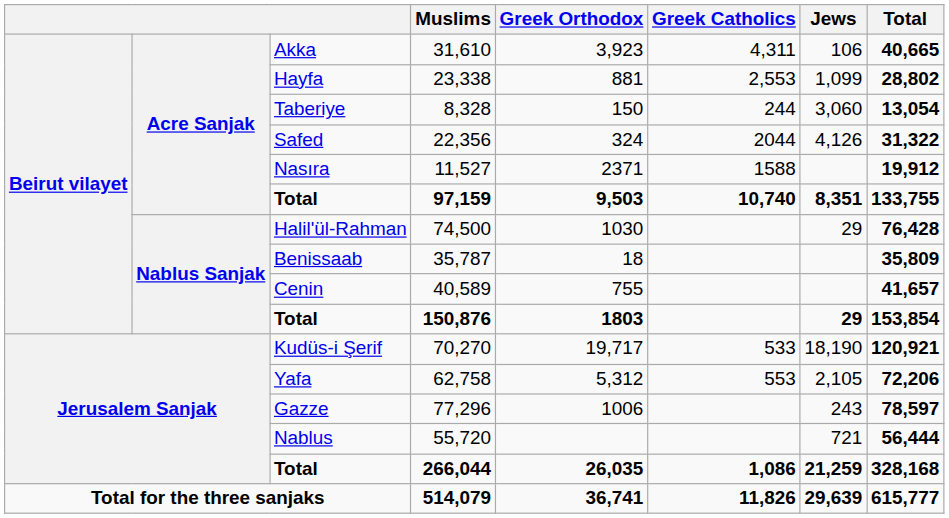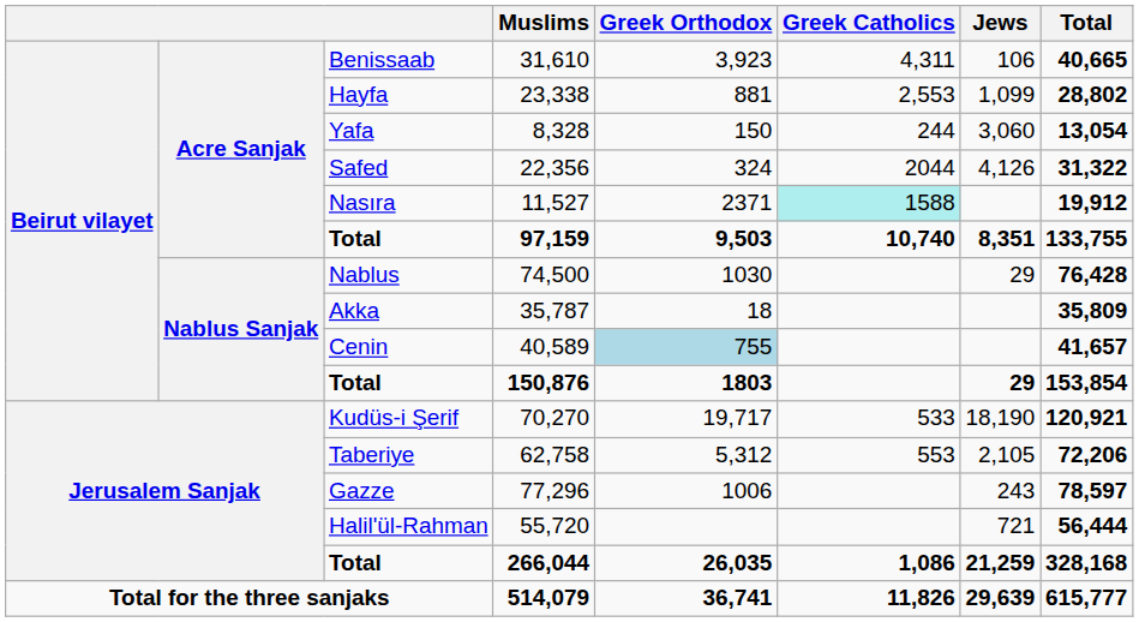 <table class="wikitable" style="text-align:right">
 <tr>
 <th colspan="3"></th>
 <th>Muslims</th>
 <th><a href='#'>Greek Orthodox</a></th>
 <th><a href='#'>Greek Catholics</a></th>
 <th>Jews</th>
 <th>Total</th>
 </tr>
 <tr>
 <th rowspan="10"><a href='#'>Beirut vilayet</a></th>
 <th rowspan="6"><a href='#'>Acre Sanjak</a></th>
-<td align="left"><a href='#'>Akka</a></td>
+<td align="left"><a href='#'>Benissaab</a></td>
 <td>31,610</td>
 <td>3,923</td>
 <td>4,311</td>
 <td>106</td>
 <td><strong>40,665</strong></td>
 </tr>
 <tr>
 <td align="left"><a href='#'>Hayfa</a></td>
 <td>23,338</td>
 <td>881</td>
 <td>2,553</td>
 <td>1,099</td>
 <td><strong>28,802</strong></td>
 </tr>
 <tr>
-<td align="left"><a href='#'>Taberiye</a></td>
+<td align="left"><a href='#'>Yafa</a></td>
 <td>8,328</td>
 <td>150</td>
 <td>244</td>
 <td>3,060</td>
 <td><strong>13,054</strong></td>
 </tr>
 <tr>
 <td align="left"><a href='#'>Safed</a></td>
 <td>22,356</td>
 <td>324</td>
 <td>2044</td>
 <td>4,126</td>
 <td><strong>31,322</strong></td>
 </tr>
 <tr>
 <td align="left"><a href='#'>Nasıra</a></td>
 <td>11,527</td>
 <td>2371</td>
-<td>1588</td>
+<td style="background: paleturquoise;">1588</td>
 <td></td>
 <td><strong>19,912</strong></td>
 </tr>
 <tr style="font-weight:bold">
 <td align="left">Total</td>
 <td>97,159</td>
 <td>9,503</td>
 <td>10,740</td>
 <td>8,351</td>
 <td><strong>133,755</strong></td>
 </tr>
 <tr>
 <th rowspan="4"><a href='#'>Nablus Sanjak</a></th>
-<td align="left"><a href='#'>Halil'ül-Rahman</a></td>
+<td align="left"><a href='#'>Nablus</a></td>
 <td>74,500</td>
 <td>1030</td>
 <td></td>
 <td>29</td>
 <td><strong>76,428</strong></td>
 </tr>
 <tr>
-<td align="left"><a href='#'>Benissaab</a></td>
+<td align="left"><a href='#'>Akka</a></td>
 <td>35,787</td>
 <td>18</td>
 <td></td>
 <td></td>
 <td><strong>35,809</strong></td>
 </tr>
 <tr>
 <td align="left"><a href='#'>Cenin</a></td>
 <td>40,589</td>
-<td>755</td>
+<td style="background: lightblue;">755</td>
 <td></td>
 <td></td>
 <td><strong>41,657</strong></td>
 </tr>
 <tr style="font-weight:bold">
 <td align="left">Total</td>
 <td>150,876</td>
 <td>1803</td>
 <td></td>
 <td>29</td>
 <td><strong>153,854</strong></td>
 </tr>
 <tr>
 <th colspan="2" rowspan="5"><a href='#'>Jerusalem Sanjak</a></th>
 <td align="left"><a href='#'>Kudüs-i Şerif</a></td>
 <td>70,270</td>
 <td>19,717</td>
 <td>533</td>
 <td>18,190</td>
 <td><strong>120,921</strong></td>
 </tr>
 <tr>
-<td align="left"><a href='#'>Yafa</a></td>
+<td align="left"><a href='#'>Taberiye</a></td>
 <td>62,758</td>
 <td>5,312</td>
 <td>553</td>
 <td>2,105</td>
 <td><strong>72,206</strong></td>
 </tr>
 <tr>
 <td align="left"><a href='#'>Gazze</a></td>
 <td>77,296</td>
 <td>1006</td>
 <td></td>
 <td>243</td>
 <td><strong>78,597</strong></td>
 </tr>
 <tr>
-<td align="left"><a href='#'>Nablus</a></td>
+<td align="left"><a href='#'>Halil'ül-Rahman</a></td>
 <td>55,720</td>
 <td></td>
 <td></td>
 <td>721</td>
 <td><strong>56,444</strong></td>
 </tr>
 <tr style="font-weight:bold">
 <td align="left">Total</td>
 <td>266,044</td>
 <td>26,035</td>
 <td>1,086</td>
 <td>21,259</td>
 <td><strong>328,168</strong></td>
 </tr>
 <tr style="font-weight:bold">
 <td colspan="3" align="center">Total for the three sanjaks</td>
 <td><strong>514,079</strong></td>
 <td><strong>36,741</strong></td>
 <td><strong>11,826</strong></td>
 <td><strong>29,639</strong></td>
 <td><strong>615,777</strong></td>
 </tr>
 </table>
